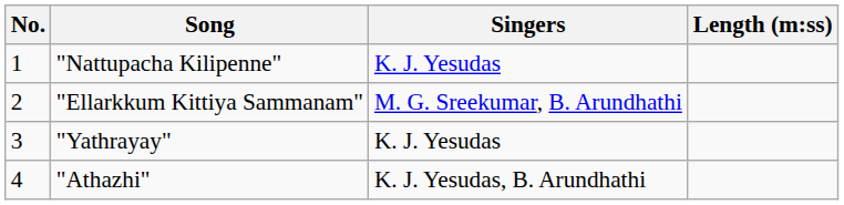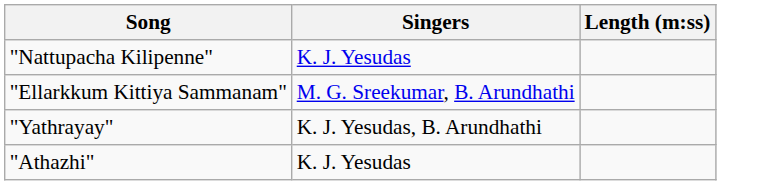 <table class="wikitable" style="font-size:95%;">
 <tr>
-<th>No.</th>
 <th>Song</th>
 <th>Singers</th>
 <th>Length (m:ss)</th>
 </tr>
 <tr>
-<td>1</td>
 <td>"Nattupacha Kilipenne"</td>
 <td><a href='#'>K. J. Yesudas</a></td>
 <td></td>
 </tr>
 <tr>
-<td>2</td>
 <td>"Ellarkkum Kittiya Sammanam"</td>
 <td><a href='#'>M. G. Sreekumar</a>, <a href='#'>B. Arundhathi</a></td>
 <td></td>
 </tr>
 <tr>
-<td>3</td>
 <td>"Yathrayay"</td>
+<td>K. J. Yesudas, B. Arundhathi</td>
+<td></td>
+</tr>
+<tr>
+<td>"Athazhi"</td>
 <td>K. J. Yesudas</td>
 <td></td>
 </tr>
-<tr>
-<td>4</td>
-<td>"Athazhi"</td>
-<td>K. J. Yesudas, B. Arundhathi</td>
-<td></td>
-</tr>
 </table>
